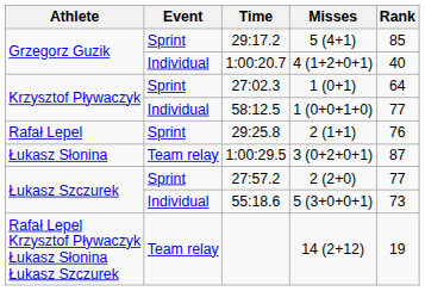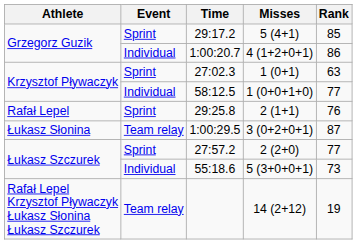 <table class="wikitable" style="font-size:90%">
 <tr>
 <th>Athlete</th>
 <th>Event</th>
 <th>Time</th>
 <th>Misses</th>
 <th>Rank</th>
 </tr>
 <tr align=center>
 <td align=left rowspan=2><a href='#'>Grzegorz Guzik</a></td>
 <td align=left><a href='#'>Sprint</a></td>
 <td>29:17.2</td>
 <td>5 (4+1)</td>
 <td>85</td>
 </tr>
 <tr align=center>
 <td align=left><a href='#'>Individual</a></td>
 <td>1:00:20.7</td>
 <td>4 (1+2+0+1)</td>
-<td>40</td>
+<td>86</td>
 </tr>
 <tr align=center>
 <td align=left rowspan=2><a href='#'>Krzysztof Pływaczyk</a></td>
 <td align=left><a href='#'>Sprint</a></td>
 <td>27:02.3</td>
 <td>1 (0+1)</td>
-<td>64</td>
+<td>63</td>
 </tr>
 <tr align=center>
 <td align=left><a href='#'>Individual</a></td>
 <td>58:12.5</td>
 <td>1 (0+0+1+0)</td>
 <td>77</td>
 </tr>
 <tr align=center>
 <td align=left><a href='#'>Rafał Lepel</a></td>
 <td align=left><a href='#'>Sprint</a></td>
 <td>29:25.8</td>
 <td>2 (1+1)</td>
 <td>76</td>
 </tr>
 <tr align=center>
 <td align=left><a href='#'>Łukasz Słonina</a></td>
 <td align=left><a href='#'>Team relay</a></td>
 <td>1:00:29.5</td>
 <td>3 (0+2+0+1)</td>
 <td>87</td>
 </tr>
 <tr align=center>
 <td align=left rowspan=2><a href='#'>Łukasz Szczurek</a></td>
 <td align=left><a href='#'>Sprint</a></td>
 <td>27:57.2</td>
 <td>2 (2+0)</td>
 <td>77</td>
 </tr>
 <tr align=center>
 <td align=left><a href='#'>Individual</a></td>
 <td>55:18.6</td>
 <td>5 (3+0+0+1)</td>
 <td>73</td>
 </tr>
 <tr align=center>
 <td align=left><a href='#'>Rafał Lepel</a><br><a href='#'>Krzysztof Pływaczyk</a><br><a href='#'>Łukasz Słonina</a><br><a href='#'>Łukasz Szczurek</a></td>
 <td align=left><a href='#'>Team relay</a></td>
 <td></td>
 <td>14 (2+12)</td>
 <td>19</td>
 </tr>
 </table>
